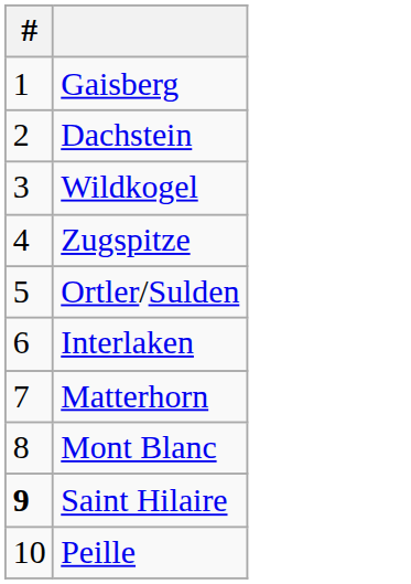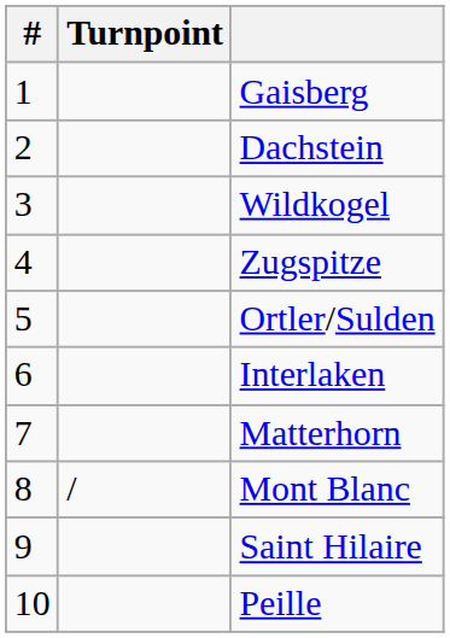 <table class="wikitable">
 <tr>
 <th>#</th>
+<th>Turnpoint</th>
 <th></th>
 </tr>
 <tr>
 <td>1</td>
+<td></td>
 <td><a href='#'>Gaisberg</a></td>
 </tr>
 <tr>
 <td>2</td>
+<td></td>
 <td><a href='#'>Dachstein</a></td>
 </tr>
 <tr>
 <td>3</td>
+<td></td>
 <td><a href='#'>Wildkogel</a></td>
 </tr>
 <tr>
 <td>4</td>
+<td></td>
 <td><a href='#'>Zugspitze</a></td>
 </tr>
 <tr>
 <td>5</td>
+<td></td>
 <td><a href='#'>Ortler</a>/<a href='#'>Sulden</a></td>
 </tr>
 <tr>
 <td>6</td>
+<td></td>
 <td><a href='#'>Interlaken</a></td>
 </tr>
 <tr>
 <td>7</td>
+<td></td>
 <td><a href='#'>Matterhorn</a></td>
 </tr>
 <tr>
 <td>8</td>
+<td>/</td>
 <td><a href='#'>Mont Blanc</a></td>
 </tr>
 <tr>
-<td><strong>9</strong></td>
+<td>9</td>
+<td></td>
 <td><a href='#'>Saint Hilaire</a></td>
 </tr>
 <tr>
 <td>10</td>
+<td></td>
 <td><a href='#'>Peille</a></td>
 </tr>
 </table>
